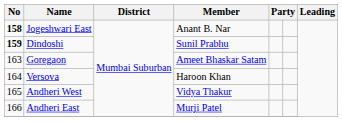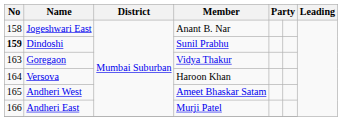 <table class="wikitable">
 <tr>
 <th>No</th>
 <th>Name</th>
 <th>District</th>
 <th>Member</th>
 <th colspan="2">Party</th>
 <th colspan=2>Leading<br></th>
 </tr>
 <tr>
-<td><strong>158</strong></td>
+<td>158</td>
 <td><a href='#'>Jogeshwari East</a></td>
 <td rowspan="6"><a href='#'>Mumbai Suburban</a></td>
 <td>Anant B. Nar</td>
 <td></td>
 <td></td>
 </tr>
 <tr>
 <td><strong>159</strong></td>
 <td><a href='#'>Dindoshi</a></td>
 <td><a href='#'>Sunil Prabhu</a></td>
 <td></td>
 <td></td>
 </tr>
 <tr>
 <td>163</td>
 <td><a href='#'>Goregaon</a></td>
-<td><a href='#'>Ameet Bhaskar Satam</a></td>
+<td><a href='#'>Vidya Thakur</a></td>
 <td></td>
 <td></td>
 </tr>
 <tr>
 <td>164</td>
 <td><a href='#'>Versova</a></td>
 <td>Haroon Khan</td>
 <td></td>
 <td></td>
 </tr>
 <tr>
 <td>165</td>
 <td><a href='#'>Andheri West</a></td>
-<td><a href='#'>Vidya Thakur</a></td>
+<td><a href='#'>Ameet Bhaskar Satam</a></td>
 <td></td>
 <td></td>
 </tr>
 <tr>
 <td>166</td>
 <td><a href='#'>Andheri East</a></td>
 <td><a href='#'>Murji Patel</a></td>
 <td></td>
 <td></td>
 </tr>
 <tr>
 </tr>
 </table>
